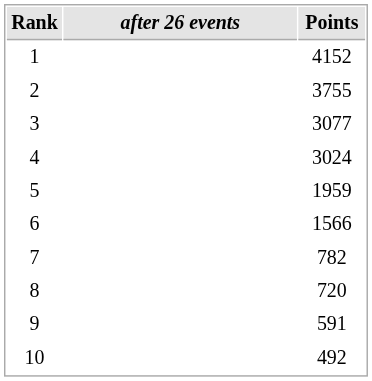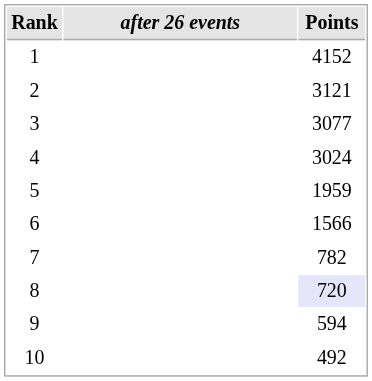 <table cellspacing="1" cellpadding="3" style="border:1px solid #AAAAAA;font-size:86%">
 <tr bgcolor="#E4E4E4">
 <th style="border-bottom:1px solid #AAAAAA" width=10>Rank</th>
 <th style="border-bottom:1px solid #AAAAAA" width=155><em>after 26 events</em></th>
 <th style="border-bottom:1px solid #AAAAAA" width=40>Points</th>
 </tr>
 <tr>
 <td align=center>1</td>
 <td></td>
 <td align=center>4152</td>
 </tr>
 <tr>
 <td align=center>2</td>
 <td></td>
-<td align=center>3755</td>
+<td align=center>3121</td>
 </tr>
 <tr>
 <td align=center>3</td>
 <td></td>
 <td align=center>3077</td>
 </tr>
 <tr>
 <td align=center>4</td>
 <td></td>
 <td align=center>3024</td>
 </tr>
 <tr>
 <td align=center>5</td>
 <td></td>
 <td align=center>1959</td>
 </tr>
 <tr>
 <td align=center>6</td>
 <td></td>
 <td align=center>1566</td>
 </tr>
 <tr>
 <td align=center>7</td>
 <td></td>
 <td align=center>782</td>
 </tr>
 <tr>
 <td align=center>8</td>
 <td></td>
-<td align=center>720</td>
+<td align=center style="background: lavender;">720</td>
 </tr>
 <tr>
 <td align=center>9</td>
 <td></td>
-<td align=center>591</td>
+<td align=center>594</td>
 </tr>
 <tr>
 <td align=center>10</td>
 <td></td>
 <td align=center>492</td>
 </tr>
 </table>
